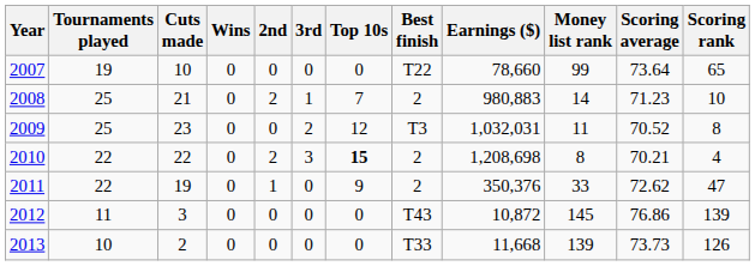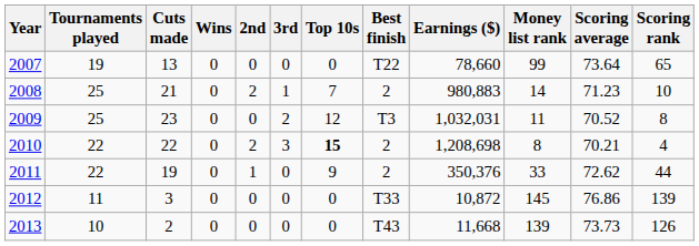 <table class="wikitable" style="text-align:center; font-size: 95%;">
 <tr>
 <th>Year</th>
 <th>Tournaments <br>played</th>
 <th>Cuts <br>made</th>
 <th>Wins</th>
 <th>2nd</th>
 <th>3rd</th>
 <th>Top 10s</th>
 <th>Best <br>finish</th>
 <th>Earnings ($)</th>
 <th>Money <br>list rank</th>
 <th>Scoring <br>average</th>
 <th>Scoring<br>rank</th>
 </tr>
 <tr>
 <td><a href='#'>2007</a></td>
 <td>19</td>
-<td>10</td>
+<td>13</td>
 <td>0</td>
 <td>0</td>
 <td>0</td>
 <td>0</td>
 <td>T22</td>
 <td align="right">78,660</td>
 <td>99</td>
 <td>73.64</td>
 <td>65</td>
 </tr>
 <tr>
 <td><a href='#'>2008</a></td>
 <td>25</td>
 <td>21</td>
 <td>0</td>
 <td>2</td>
 <td>1</td>
 <td>7</td>
 <td>2</td>
 <td align="right">980,883</td>
 <td>14</td>
 <td>71.23</td>
 <td>10</td>
 </tr>
 <tr>
 <td><a href='#'>2009</a></td>
 <td>25</td>
 <td>23</td>
 <td>0</td>
 <td>0</td>
 <td>2</td>
 <td>12</td>
 <td>T3</td>
 <td align="right">1,032,031</td>
 <td>11</td>
 <td>70.52</td>
 <td>8</td>
 </tr>
 <tr>
 <td><a href='#'>2010</a></td>
 <td>22</td>
 <td>22</td>
 <td>0</td>
 <td>2</td>
 <td>3</td>
 <td><strong>15</strong></td>
 <td>2</td>
 <td align="right">1,208,698</td>
 <td>8</td>
 <td>70.21</td>
 <td>4</td>
 </tr>
 <tr>
 <td><a href='#'>2011</a></td>
 <td>22</td>
 <td>19</td>
 <td>0</td>
 <td>1</td>
 <td>0</td>
 <td>9</td>
 <td>2</td>
 <td align="right">350,376</td>
 <td>33</td>
 <td>72.62</td>
-<td>47</td>
+<td>44</td>
 </tr>
 <tr>
 <td><a href='#'>2012</a></td>
 <td>11</td>
 <td>3</td>
 <td>0</td>
 <td>0</td>
 <td>0</td>
 <td>0</td>
-<td>T43</td>
+<td>T33</td>
 <td align="right">10,872</td>
 <td>145</td>
 <td>76.86</td>
 <td>139</td>
 </tr>
 <tr>
 <td><a href='#'>2013</a></td>
 <td>10</td>
 <td>2</td>
 <td>0</td>
 <td>0</td>
 <td>0</td>
 <td>0</td>
-<td>T33</td>
+<td>T43</td>
 <td align="right">11,668</td>
 <td>139</td>
 <td>73.73</td>
 <td>126</td>
 </tr>
 </table>
